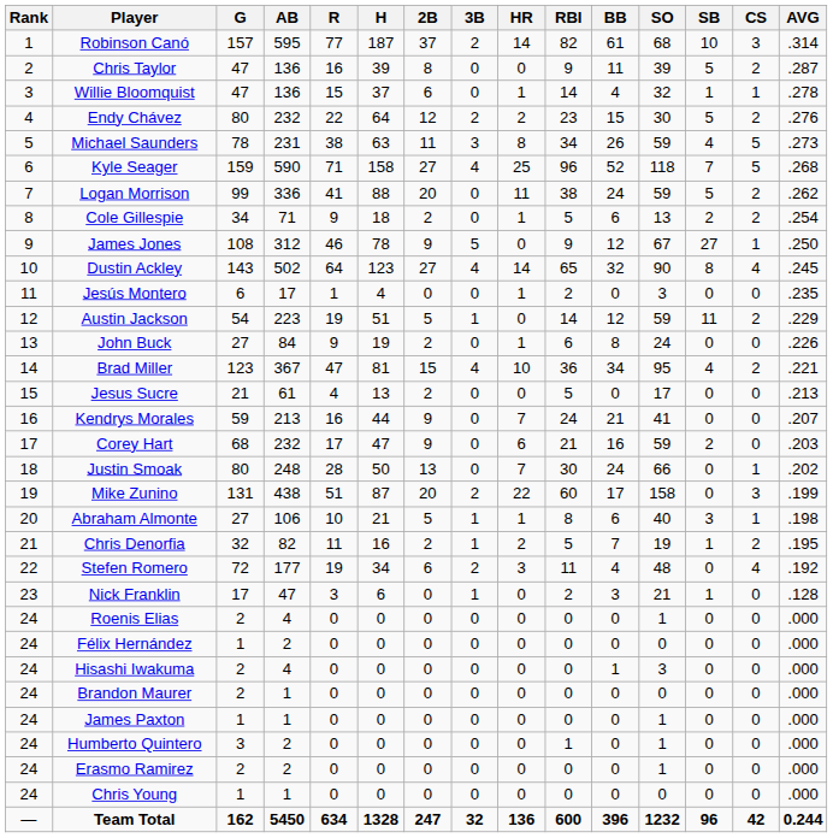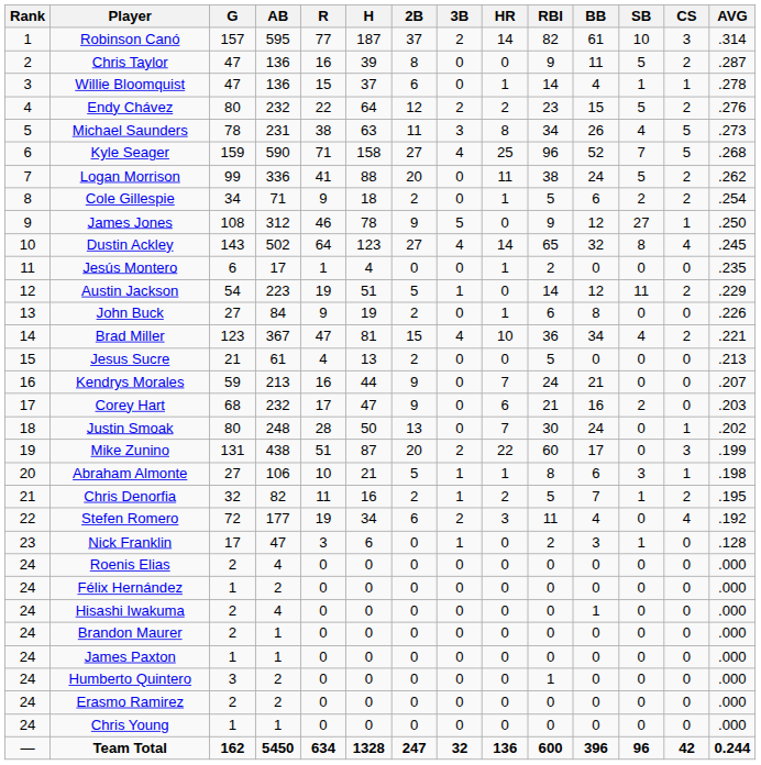 <table class="wikitable sortable">
 <tr>
 <th bgcolor="#DDDDFF" width="5.7%">Rank</th>
 <th bgcolor="#DDDDFF" width="20%">Player</th>
 <th bgcolor="#DDDDFF" width="5.7%">G</th>
 <th bgcolor="#DDDDFF" width="5.7%">AB</th>
 <th bgcolor="#DDDDFF" width="5.7%">R</th>
 <th bgcolor="#DDDDFF" width="5.7%">H</th>
 <th bgcolor="#DDDDFF" width="5.7%">2B</th>
 <th bgcolor="#DDDDFF" width="5.7%">3B</th>
 <th bgcolor="#DDDDFF" width="5.7%">HR</th>
 <th bgcolor="#DDDDFF" width="5.7%">RBI</th>
 <th bgcolor="#DDDDFF" width="5.7%">BB</th>
-<th bgcolor="#DDDDFF" width="5.7%">SO</th>
 <th bgcolor="#DDDDFF" width="5.7%">SB</th>
 <th bgcolor="#DDDDFF" width="5.7%">CS</th>
 <th bgcolor="#DDDDFF" width="5.7%">AVG</th>
 </tr>
 <tr align="center">
 <td>1</td>
 <td><a href='#'>Robinson Canó</a></td>
 <td>157</td>
 <td>595</td>
 <td>77</td>
 <td>187</td>
 <td>37</td>
 <td>2</td>
 <td>14</td>
 <td>82</td>
 <td>61</td>
-<td>68</td>
 <td>10</td>
 <td>3</td>
 <td>.314</td>
 </tr>
 <tr align="center">
 <td>2</td>
 <td><a href='#'>Chris Taylor</a></td>
 <td>47</td>
 <td>136</td>
 <td>16</td>
 <td>39</td>
 <td>8</td>
 <td>0</td>
 <td>0</td>
 <td>9</td>
 <td>11</td>
-<td>39</td>
 <td>5</td>
 <td>2</td>
 <td>.287</td>
 </tr>
 <tr align="center">
 <td>3</td>
 <td><a href='#'>Willie Bloomquist</a></td>
 <td>47</td>
 <td>136</td>
 <td>15</td>
 <td>37</td>
 <td>6</td>
 <td>0</td>
 <td>1</td>
 <td>14</td>
 <td>4</td>
-<td>32</td>
 <td>1</td>
 <td>1</td>
 <td>.278</td>
 </tr>
 <tr align="center">
 <td>4</td>
 <td><a href='#'>Endy Chávez</a></td>
 <td>80</td>
 <td>232</td>
 <td>22</td>
 <td>64</td>
 <td>12</td>
 <td>2</td>
 <td>2</td>
 <td>23</td>
 <td>15</td>
-<td>30</td>
 <td>5</td>
 <td>2</td>
 <td>.276</td>
 </tr>
 <tr align="center">
 <td>5</td>
 <td><a href='#'>Michael Saunders</a></td>
 <td>78</td>
 <td>231</td>
 <td>38</td>
 <td>63</td>
 <td>11</td>
 <td>3</td>
 <td>8</td>
 <td>34</td>
 <td>26</td>
-<td>59</td>
 <td>4</td>
 <td>5</td>
 <td>.273</td>
 </tr>
 <tr align="center">
 <td>6</td>
 <td><a href='#'>Kyle Seager</a></td>
 <td>159</td>
 <td>590</td>
 <td>71</td>
 <td>158</td>
 <td>27</td>
 <td>4</td>
 <td>25</td>
 <td>96</td>
 <td>52</td>
-<td>118</td>
 <td>7</td>
 <td>5</td>
 <td>.268</td>
 </tr>
 <tr align="center">
 <td>7</td>
 <td><a href='#'>Logan Morrison</a></td>
 <td>99</td>
 <td>336</td>
 <td>41</td>
 <td>88</td>
 <td>20</td>
 <td>0</td>
 <td>11</td>
 <td>38</td>
 <td>24</td>
-<td>59</td>
 <td>5</td>
 <td>2</td>
 <td>.262</td>
 </tr>
 <tr align="center">
 <td>8</td>
 <td><a href='#'>Cole Gillespie</a></td>
 <td>34</td>
 <td>71</td>
 <td>9</td>
 <td>18</td>
 <td>2</td>
 <td>0</td>
 <td>1</td>
 <td>5</td>
 <td>6</td>
-<td>13</td>
 <td>2</td>
 <td>2</td>
 <td>.254</td>
 </tr>
 <tr align="center">
 <td>9</td>
 <td><a href='#'>James Jones</a></td>
 <td>108</td>
 <td>312</td>
 <td>46</td>
 <td>78</td>
 <td>9</td>
 <td>5</td>
 <td>0</td>
 <td>9</td>
 <td>12</td>
-<td>67</td>
 <td>27</td>
 <td>1</td>
 <td>.250</td>
 </tr>
 <tr align="center">
 <td>10</td>
 <td><a href='#'>Dustin Ackley</a></td>
 <td>143</td>
 <td>502</td>
 <td>64</td>
 <td>123</td>
 <td>27</td>
 <td>4</td>
 <td>14</td>
 <td>65</td>
 <td>32</td>
-<td>90</td>
 <td>8</td>
 <td>4</td>
 <td>.245</td>
 </tr>
 <tr align="center">
 <td>11</td>
 <td><a href='#'>Jesús Montero</a></td>
 <td>6</td>
 <td>17</td>
 <td>1</td>
 <td>4</td>
 <td>0</td>
 <td>0</td>
 <td>1</td>
 <td>2</td>
 <td>0</td>
-<td>3</td>
 <td>0</td>
 <td>0</td>
 <td>.235</td>
 </tr>
 <tr align="center">
 <td>12</td>
 <td><a href='#'>Austin Jackson</a></td>
 <td>54</td>
 <td>223</td>
 <td>19</td>
 <td>51</td>
 <td>5</td>
 <td>1</td>
 <td>0</td>
 <td>14</td>
 <td>12</td>
-<td>59</td>
 <td>11</td>
 <td>2</td>
 <td>.229</td>
 </tr>
 <tr align="center">
 <td>13</td>
 <td><a href='#'>John Buck</a></td>
 <td>27</td>
 <td>84</td>
 <td>9</td>
 <td>19</td>
 <td>2</td>
 <td>0</td>
 <td>1</td>
 <td>6</td>
 <td>8</td>
-<td>24</td>
 <td>0</td>
 <td>0</td>
 <td>.226</td>
 </tr>
 <tr align="center">
 <td>14</td>
 <td><a href='#'>Brad Miller</a></td>
 <td>123</td>
 <td>367</td>
 <td>47</td>
 <td>81</td>
 <td>15</td>
 <td>4</td>
 <td>10</td>
 <td>36</td>
 <td>34</td>
-<td>95</td>
 <td>4</td>
 <td>2</td>
 <td>.221</td>
 </tr>
 <tr align="center">
 <td>15</td>
 <td><a href='#'>Jesus Sucre</a></td>
 <td>21</td>
 <td>61</td>
 <td>4</td>
 <td>13</td>
 <td>2</td>
 <td>0</td>
 <td>0</td>
 <td>5</td>
 <td>0</td>
-<td>17</td>
 <td>0</td>
 <td>0</td>
 <td>.213</td>
 </tr>
 <tr align="center">
 <td>16</td>
 <td><a href='#'>Kendrys Morales</a></td>
 <td>59</td>
 <td>213</td>
 <td>16</td>
 <td>44</td>
 <td>9</td>
 <td>0</td>
 <td>7</td>
 <td>24</td>
 <td>21</td>
-<td>41</td>
 <td>0</td>
 <td>0</td>
 <td>.207</td>
 </tr>
 <tr align="center">
 <td>17</td>
 <td><a href='#'>Corey Hart</a></td>
 <td>68</td>
 <td>232</td>
 <td>17</td>
 <td>47</td>
 <td>9</td>
 <td>0</td>
 <td>6</td>
 <td>21</td>
 <td>16</td>
-<td>59</td>
 <td>2</td>
 <td>0</td>
 <td>.203</td>
 </tr>
 <tr align="center">
 <td>18</td>
 <td><a href='#'>Justin Smoak</a></td>
 <td>80</td>
 <td>248</td>
 <td>28</td>
 <td>50</td>
 <td>13</td>
 <td>0</td>
 <td>7</td>
 <td>30</td>
 <td>24</td>
-<td>66</td>
 <td>0</td>
 <td>1</td>
 <td>.202</td>
 </tr>
 <tr align="center">
 <td>19</td>
 <td><a href='#'>Mike Zunino</a></td>
 <td>131</td>
 <td>438</td>
 <td>51</td>
 <td>87</td>
 <td>20</td>
 <td>2</td>
 <td>22</td>
 <td>60</td>
 <td>17</td>
-<td>158</td>
 <td>0</td>
 <td>3</td>
 <td>.199</td>
 </tr>
 <tr align="center">
 <td>20</td>
 <td><a href='#'>Abraham Almonte</a></td>
 <td>27</td>
 <td>106</td>
 <td>10</td>
 <td>21</td>
 <td>5</td>
 <td>1</td>
 <td>1</td>
 <td>8</td>
 <td>6</td>
-<td>40</td>
 <td>3</td>
 <td>1</td>
 <td>.198</td>
 </tr>
 <tr align="center">
 <td>21</td>
 <td><a href='#'>Chris Denorfia</a></td>
 <td>32</td>
 <td>82</td>
 <td>11</td>
 <td>16</td>
 <td>2</td>
 <td>1</td>
 <td>2</td>
 <td>5</td>
 <td>7</td>
-<td>19</td>
 <td>1</td>
 <td>2</td>
 <td>.195</td>
 </tr>
 <tr align="center">
 <td>22</td>
 <td><a href='#'>Stefen Romero</a></td>
 <td>72</td>
 <td>177</td>
 <td>19</td>
 <td>34</td>
 <td>6</td>
 <td>2</td>
 <td>3</td>
 <td>11</td>
 <td>4</td>
-<td>48</td>
 <td>0</td>
 <td>4</td>
 <td>.192</td>
 </tr>
 <tr align="center">
 <td>23</td>
 <td><a href='#'>Nick Franklin</a></td>
 <td>17</td>
 <td>47</td>
 <td>3</td>
 <td>6</td>
 <td>0</td>
 <td>1</td>
 <td>0</td>
 <td>2</td>
 <td>3</td>
-<td>21</td>
 <td>1</td>
 <td>0</td>
 <td>.128</td>
 </tr>
 <tr align="center">
 <td>24</td>
 <td><a href='#'>Roenis Elias</a></td>
 <td>2</td>
 <td>4</td>
 <td>0</td>
 <td>0</td>
 <td>0</td>
 <td>0</td>
 <td>0</td>
 <td>0</td>
 <td>0</td>
-<td>1</td>
 <td>0</td>
 <td>0</td>
 <td>.000</td>
 </tr>
 <tr align="center">
 <td>24</td>
 <td><a href='#'>Félix Hernández</a></td>
 <td>1</td>
 <td>2</td>
-<td>0</td>
 <td>0</td>
 <td>0</td>
 <td>0</td>
 <td>0</td>
 <td>0</td>
 <td>0</td>
 <td>0</td>
 <td>0</td>
 <td>0</td>
 <td>.000</td>
 </tr>
 <tr align="center">
 <td>24</td>
 <td><a href='#'>Hisashi Iwakuma</a></td>
 <td>2</td>
 <td>4</td>
 <td>0</td>
 <td>0</td>
 <td>0</td>
 <td>0</td>
 <td>0</td>
 <td>0</td>
 <td>1</td>
-<td>3</td>
 <td>0</td>
 <td>0</td>
 <td>.000</td>
 </tr>
 <tr align="center">
 <td>24</td>
 <td><a href='#'>Brandon Maurer</a></td>
 <td>2</td>
 <td>1</td>
-<td>0</td>
 <td>0</td>
 <td>0</td>
 <td>0</td>
 <td>0</td>
 <td>0</td>
 <td>0</td>
 <td>0</td>
 <td>0</td>
 <td>0</td>
 <td>.000</td>
 </tr>
 <tr align="center">
 <td>24</td>
 <td><a href='#'>James Paxton</a></td>
 <td>1</td>
 <td>1</td>
 <td>0</td>
 <td>0</td>
 <td>0</td>
 <td>0</td>
 <td>0</td>
 <td>0</td>
 <td>0</td>
-<td>1</td>
 <td>0</td>
 <td>0</td>
 <td>.000</td>
 </tr>
 <tr align="center">
 <td>24</td>
 <td><a href='#'>Humberto Quintero</a></td>
 <td>3</td>
 <td>2</td>
 <td>0</td>
 <td>0</td>
 <td>0</td>
 <td>0</td>
 <td>0</td>
 <td>1</td>
 <td>0</td>
-<td>1</td>
 <td>0</td>
 <td>0</td>
 <td>.000</td>
 </tr>
 <tr align="center">
 <td>24</td>
 <td><a href='#'>Erasmo Ramirez</a></td>
 <td>2</td>
 <td>2</td>
 <td>0</td>
 <td>0</td>
 <td>0</td>
 <td>0</td>
 <td>0</td>
 <td>0</td>
 <td>0</td>
-<td>1</td>
 <td>0</td>
 <td>0</td>
 <td>.000</td>
 </tr>
 <tr align="center">
 <td>24</td>
 <td><a href='#'>Chris Young</a></td>
 <td>1</td>
 <td>1</td>
-<td>0</td>
 <td>0</td>
 <td>0</td>
 <td>0</td>
 <td>0</td>
 <td>0</td>
 <td>0</td>
 <td>0</td>
 <td>0</td>
 <td>0</td>
 <td>.000</td>
 </tr>
 <tr class=sortbottom - align="center">
 <td>—</td>
 <td><strong>Team Total</strong></td>
 <td><strong>162</strong></td>
 <td><strong>5450</strong></td>
 <td><strong>634</strong></td>
 <td><strong>1328</strong></td>
 <td><strong>247</strong></td>
 <td><strong>32</strong></td>
 <td><strong>136</strong></td>
 <td><strong>600</strong></td>
 <td><strong>396</strong></td>
-<td><strong>1232</strong></td>
 <td><strong>96</strong></td>
 <td><strong>42</strong></td>
 <td><strong>0.244</strong></td>
 </tr>
 </table>
